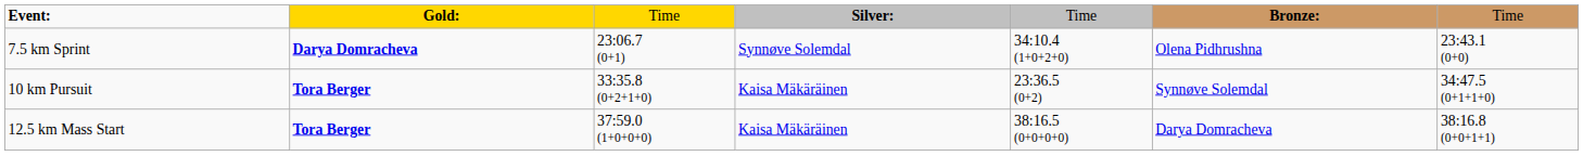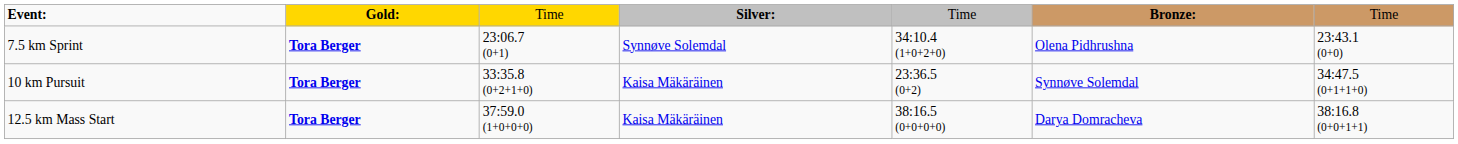 <table class="wikitable" width=85%>
 <tr>
 <td><strong>Event:</strong></td>
 <td style="text-align:center;background-color:gold;"><strong>Gold:</strong></td>
 <td style="text-align:center;background-color:gold;">Time</td>
 <td style="text-align:center;background-color:silver;"><strong>Silver:</strong></td>
 <td style="text-align:center;background-color:silver;">Time</td>
 <td style="text-align:center;background-color:#CC9966;"><strong>Bronze:</strong></td>
 <td style="text-align:center;background-color:#CC9966;">Time</td>
 </tr>
 <tr>
 <td>7.5 km Sprint<br></td>
-<td><strong><a href='#'>Darya Domracheva</a></strong><br><small></small></td>
+<td><strong><a href='#'>Tora Berger</a></strong><br><small></small></td>
 <td>23:06.7<br><small>(0+1)</small></td>
 <td><a href='#'>Synnøve Solemdal</a><br><small></small></td>
 <td>34:10.4<br><small>(1+0+2+0)</small></td>
 <td><a href='#'>Olena Pidhrushna</a><br><small></small></td>
 <td>23:43.1<br><small>(0+0)</small></td>
 </tr>
 <tr>
 <td>10 km Pursuit<br></td>
 <td><strong><a href='#'>Tora Berger</a></strong><br><small></small></td>
 <td>33:35.8<br><small>(0+2+1+0)</small></td>
 <td><a href='#'>Kaisa Mäkäräinen</a><br><small></small></td>
 <td>23:36.5<br><small>(0+2)</small></td>
 <td><a href='#'>Synnøve Solemdal</a><br><small></small></td>
 <td>34:47.5<br><small>(0+1+1+0)</small></td>
 </tr>
 <tr>
 <td>12.5 km Mass Start<br></td>
 <td><strong><a href='#'>Tora Berger</a></strong><br><small></small></td>
 <td>37:59.0<br><small>(1+0+0+0)</small></td>
 <td><a href='#'>Kaisa Mäkäräinen</a><br><small></small></td>
 <td>38:16.5<br><small>(0+0+0+0)</small></td>
 <td><a href='#'>Darya Domracheva</a><br><small></small></td>
 <td>38:16.8<br><small>(0+0+1+1)</small></td>
 </tr>
 </table>
